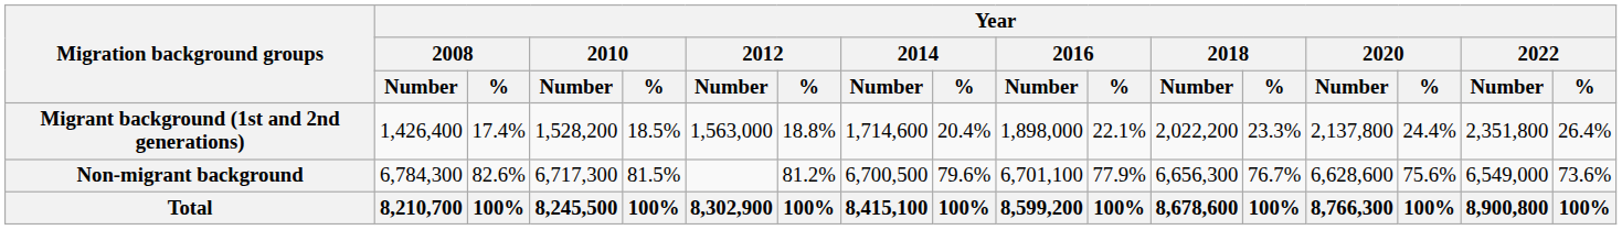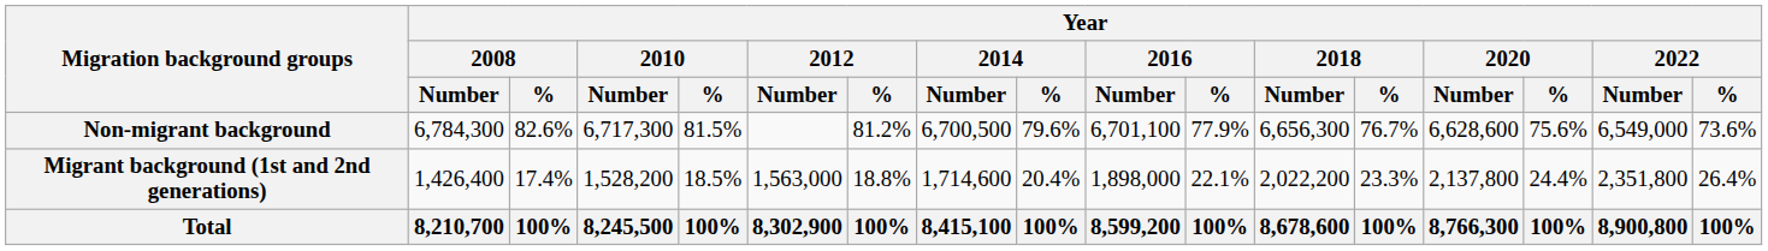 <table class="wikitable">
 <tr>
 <th rowspan="3">Migration background groups</th>
 <th colspan="16">Year</th>
 </tr>
 <tr>
 <th colspan="2">2008</th>
 <th colspan="2">2010</th>
 <th colspan="2">2012</th>
 <th colspan="2">2014</th>
 <th colspan="2">2016</th>
 <th colspan="2">2018</th>
 <th colspan="2">2020</th>
 <th colspan="2">2022</th>
 </tr>
 <tr>
 <th>Number</th>
 <th>%</th>
 <th>Number</th>
 <th>%</th>
 <th>Number</th>
 <th>%</th>
 <th>Number</th>
 <th>%</th>
 <th>Number</th>
 <th>%</th>
 <th>Number</th>
 <th>%</th>
 <th>Number</th>
 <th>%</th>
 <th>Number</th>
 <th>%</th>
 </tr>
 <tr>
+<th>Non-migrant background</th>
+<td>6,784,300</td>
+<td>82.6%</td>
+<td>6,717,300</td>
+<td>81.5%</td>
+<td></td>
+<td>81.2%</td>
+<td>6,700,500</td>
+<td>79.6%</td>
+<td>6,701,100</td>
+<td>77.9%</td>
+<td>6,656,300</td>
+<td>76.7%</td>
+<td>6,628,600</td>
+<td>75.6%</td>
+<td>6,549,000</td>
+<td>73.6%</td>
+</tr>
+<tr>
 <th>Migrant background (1st and 2nd generations)</th>
 <td>1,426,400</td>
 <td>17.4%</td>
 <td>1,528,200</td>
 <td>18.5%</td>
 <td>1,563,000</td>
 <td>18.8%</td>
 <td>1,714,600</td>
 <td>20.4%</td>
 <td>1,898,000</td>
 <td>22.1%</td>
 <td>2,022,200</td>
 <td>23.3%</td>
 <td>2,137,800</td>
 <td>24.4%</td>
 <td>2,351,800</td>
 <td>26.4%</td>
-</tr>
-<tr>
-<th>Non-migrant background</th>
-<td>6,784,300</td>
-<td>82.6%</td>
-<td>6,717,300</td>
-<td>81.5%</td>
-<td></td>
-<td>81.2%</td>
-<td>6,700,500</td>
-<td>79.6%</td>
-<td>6,701,100</td>
-<td>77.9%</td>
-<td>6,656,300</td>
-<td>76.7%</td>
-<td>6,628,600</td>
-<td>75.6%</td>
-<td>6,549,000</td>
-<td>73.6%</td>
 </tr>
 <tr>
 <th>Total</th>
 <th>8,210,700</th>
 <th>100%</th>
 <th>8,245,500</th>
 <th>100%</th>
 <th>8,302,900</th>
 <th>100%</th>
 <th>8,415,100</th>
 <th>100%</th>
 <th>8,599,200</th>
 <th>100%</th>
 <th>8,678,600</th>
 <th>100%</th>
 <th>8,766,300</th>
 <th>100%</th>
 <th>8,900,800</th>
 <th>100%</th>
 </tr>
 </table>
